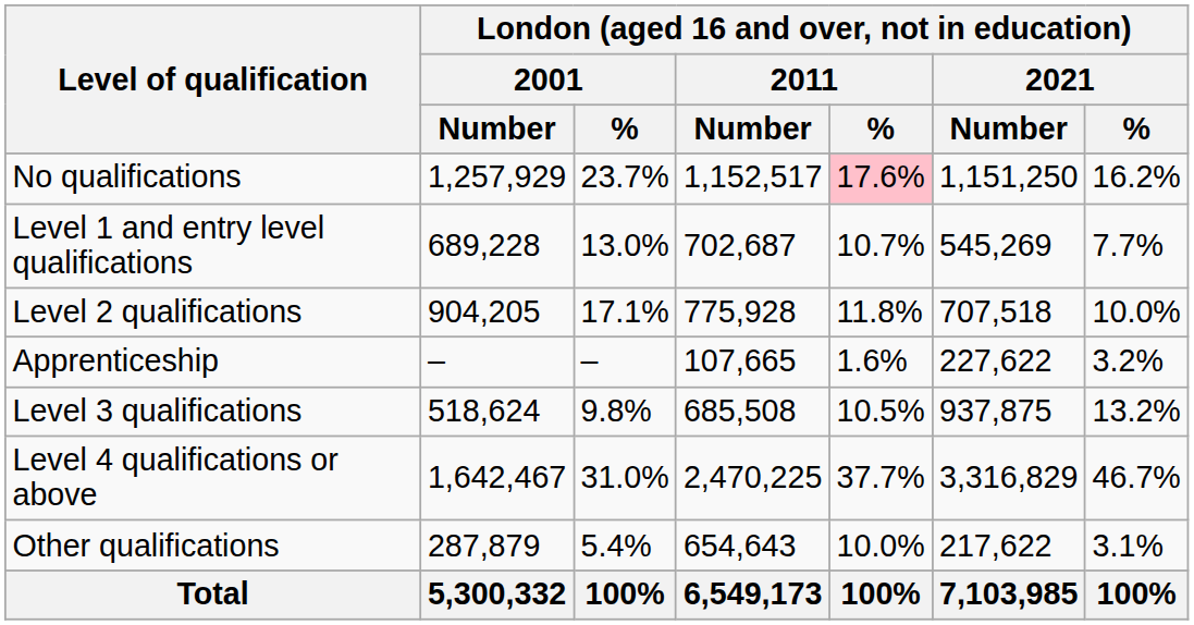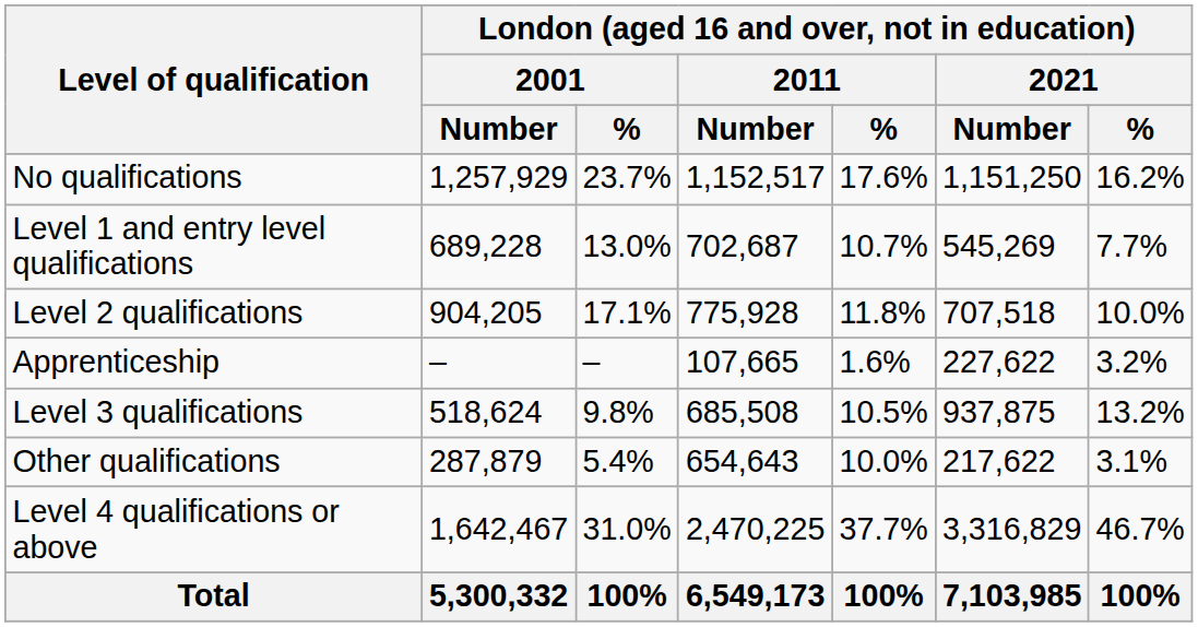 <table class="wikitable">
 <tr>
 <th rowspan="3">Level of qualification</th>
 <th colspan="6">London (aged 16 and over, not in education)</th>
 </tr>
 <tr>
 <th colspan="2">2001</th>
 <th colspan="2">2011</th>
 <th colspan="2">2021</th>
 </tr>
 <tr>
 <th>Number</th>
 <th>%</th>
 <th>Number</th>
 <th>%</th>
 <th>Number</th>
 <th>%</th>
 </tr>
 <tr>
 <td>No qualifications</td>
 <td>1,257,929</td>
 <td>23.7%</td>
 <td>1,152,517</td>
-<td style="background: pink;">17.6%</td>
+<td>17.6%</td>
 <td>1,151,250</td>
 <td>16.2%</td>
 </tr>
 <tr>
 <td>Level 1 and entry level qualifications</td>
 <td>689,228</td>
 <td>13.0%</td>
 <td>702,687</td>
 <td>10.7%</td>
 <td>545,269</td>
 <td>7.7%</td>
 </tr>
 <tr>
 <td>Level 2 qualifications</td>
 <td>904,205</td>
 <td>17.1%</td>
 <td>775,928</td>
 <td>11.8%</td>
 <td>707,518</td>
 <td>10.0%</td>
 </tr>
 <tr>
 <td>Apprenticeship</td>
 <td>–</td>
 <td>–</td>
 <td>107,665</td>
 <td>1.6%</td>
 <td>227,622</td>
 <td>3.2%</td>
 </tr>
 <tr>
 <td>Level 3 qualifications</td>
 <td>518,624</td>
 <td>9.8%</td>
 <td>685,508</td>
 <td>10.5%</td>
 <td>937,875</td>
 <td>13.2%</td>
 </tr>
 <tr>
+<td>Other qualifications</td>
+<td>287,879</td>
+<td>5.4%</td>
+<td>654,643</td>
+<td>10.0%</td>
+<td>217,622</td>
+<td>3.1%</td>
+</tr>
+<tr>
 <td>Level 4 qualifications or above</td>
 <td>1,642,467</td>
 <td>31.0%</td>
 <td>2,470,225</td>
 <td>37.7%</td>
 <td>3,316,829</td>
 <td>46.7%</td>
-</tr>
-<tr>
-<td>Other qualifications</td>
-<td>287,879</td>
-<td>5.4%</td>
-<td>654,643</td>
-<td>10.0%</td>
-<td>217,622</td>
-<td>3.1%</td>
 </tr>
 <tr>
 <th>Total</th>
 <th>5,300,332</th>
 <th>100%</th>
 <th>6,549,173</th>
 <th>100%</th>
 <th>7,103,985</th>
 <th>100%</th>
 </tr>
 </table>
